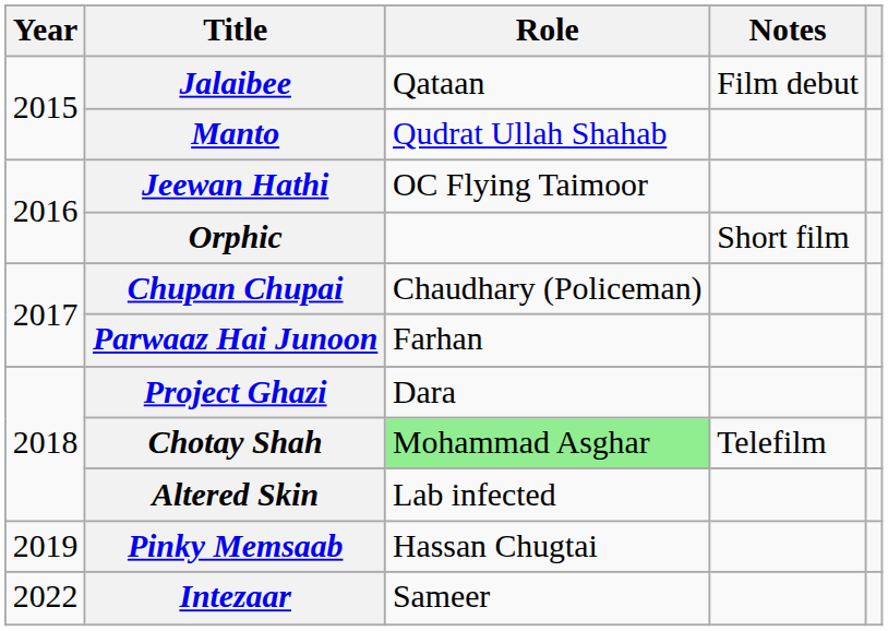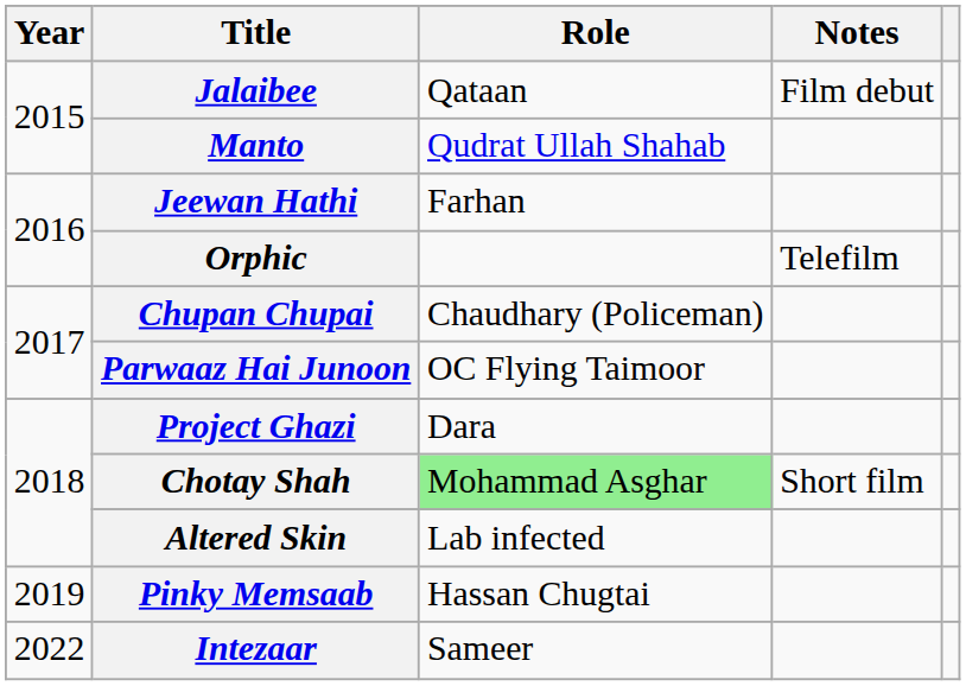 <table class="wikitable plainrowheaders">
 <tr>
 <th>Year</th>
 <th>Title</th>
 <th>Role</th>
 <th>Notes</th>
 <th></th>
 </tr>
 <tr>
 <td rowspan="2">2015</td>
 <th scope="row"><em><a href='#'>Jalaibee</a></em></th>
 <td>Qataan</td>
 <td>Film debut</td>
 <td></td>
 </tr>
 <tr>
 <th scope="row"><em><a href='#'>Manto</a></em></th>
 <td><a href='#'>Qudrat Ullah Shahab</a></td>
 <td></td>
 <td></td>
 </tr>
 <tr>
 <td rowspan="2">2016</td>
 <th scope="row"><em><a href='#'>Jeewan Hathi</a></em></th>
-<td>OC Flying Taimoor</td>
+<td>Farhan</td>
 <td></td>
 <td></td>
 </tr>
 <tr>
 <th scope="row"><em>Orphic</em></th>
 <td></td>
-<td>Short film</td>
+<td>Telefilm</td>
 <td></td>
 </tr>
 <tr>
 <td rowspan="2">2017</td>
 <th scope="row"><em><a href='#'>Chupan Chupai</a></em></th>
 <td>Chaudhary (Policeman)</td>
 <td></td>
 <td></td>
 </tr>
 <tr>
 <th scope="row"><em><a href='#'>Parwaaz Hai Junoon</a></em></th>
-<td>Farhan</td>
+<td>OC Flying Taimoor</td>
 <td></td>
 <td></td>
 </tr>
 <tr>
 <td rowspan="3">2018</td>
 <th scope="row"><em><a href='#'>Project Ghazi</a></em></th>
 <td>Dara</td>
 <td></td>
 <td></td>
 </tr>
 <tr>
 <th scope="row"><em>Chotay Shah</em></th>
 <td style="background: lightgreen;">Mohammad Asghar</td>
-<td>Telefilm</td>
+<td>Short film</td>
 <td></td>
 </tr>
 <tr>
 <th scope="row"><em>Altered Skin</em></th>
 <td>Lab infected</td>
 <td></td>
 <td></td>
 </tr>
 <tr>
 <td>2019</td>
 <th scope="row"><em><a href='#'>Pinky Memsaab</a></em></th>
 <td>Hassan Chugtai</td>
 <td></td>
 <td></td>
 </tr>
 <tr>
 <td>2022</td>
 <th scope="row"><em><a href='#'>Intezaar</a></em></th>
 <td>Sameer</td>
 <td></td>
 <td></td>
 </tr>
 </table>
